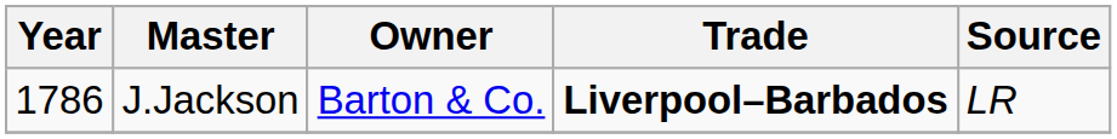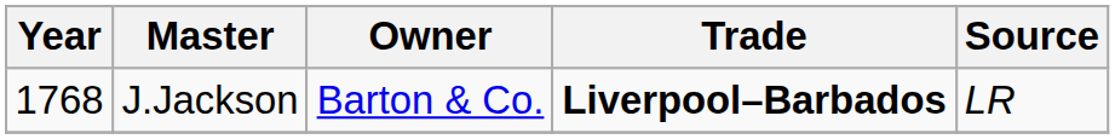 <table class=" wikitable">
 <tr>
 <th>Year</th>
 <th>Master</th>
 <th>Owner</th>
 <th>Trade</th>
 <th>Source</th>
 </tr>
 <tr>
-<td>1786</td>
+<td>1768</td>
 <td>J.Jackson</td>
 <td><a href='#'>Barton & Co.</a></td>
 <td><strong>Liverpool–Barbados</strong></td>
 <td><em>LR</em></td>
 </tr>
 <tr>
 </tr>
 </table>
